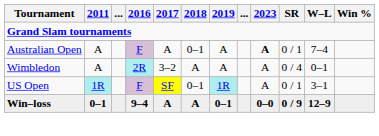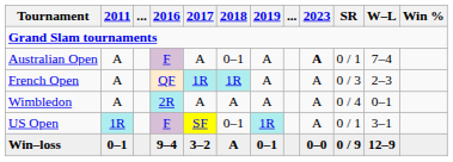 <table class="wikitable nowrap" style=text-align:center;>
 <tr>
 <th>Tournament</th>
 <th><a href='#'>2011</a></th>
 <th>...</th>
 <th><a href='#'>2016</a></th>
 <th><a href='#'>2017</a></th>
 <th><a href='#'>2018</a></th>
 <th><a href='#'>2019</a></th>
 <th>...</th>
 <th><a href='#'>2023</a></th>
 <th>SR</th>
 <th>W–L</th>
 <th>Win %</th>
 </tr>
 <tr>
 <td colspan="12" style="text-align:left"><strong><a href='#'>Grand Slam tournaments</a></strong></td>
 </tr>
 <tr>
 <td align=left><a href='#'>Australian Open</a></td>
 <td>A</td>
 <td></td>
 <td bgcolor=thistle><a href='#'>F</a></td>
 <td>A</td>
 <td>0–1</td>
 <td>A</td>
 <td></td>
 <td><strong>A</strong></td>
 <td>0 / 1</td>
 <td>7–4</td>
 <td></td>
 </tr>
 <tr>
+<td align=left><a href='#'>French Open</a></td>
+<td>A</td>
+<td></td>
+<td bgcolor=ffebcd><a href='#'>QF</a></td>
+<td bgcolor=afeeee><a href='#'>1R</a></td>
+<td bgcolor=afeeee><a href='#'>1R</a></td>
+<td>A</td>
+<td></td>
+<td>A</td>
+<td>0 / 3</td>
+<td>2–3</td>
+<td></td>
+</tr>
+<tr>
 <td align=left><a href='#'>Wimbledon</a></td>
 <td>A</td>
 <td></td>
 <td bgcolor=afeeee><a href='#'>2R</a></td>
-<td>3–2</td>
+<td>A</td>
 <td>A</td>
 <td>A</td>
 <td></td>
 <td>A</td>
 <td>0 / 4</td>
 <td>0–1</td>
 <td></td>
 </tr>
 <tr>
 <td align=left><a href='#'>US Open</a></td>
 <td bgcolor=afeeee><a href='#'>1R</a></td>
 <td></td>
 <td bgcolor=thistle><a href='#'>F</a></td>
 <td bgcolor=yellow><a href='#'>SF</a></td>
 <td>0–1</td>
 <td bgcolor=afeeee><a href='#'>1R</a></td>
 <td></td>
 <td>A</td>
 <td>0 / 1</td>
 <td>3–1</td>
 <td></td>
 </tr>
 <tr style=font-weight:bold;background:#efefef>
 <td style=text-align:left>Win–loss</td>
 <td>0–1</td>
 <td></td>
 <td>9–4</td>
-<td>A</td>
+<td>3–2</td>
 <td>A</td>
 <td>0–1</td>
 <td></td>
 <td>0–0</td>
 <td>0 / 9</td>
 <td>12–9</td>
 <td></td>
 </tr>
 </table>
